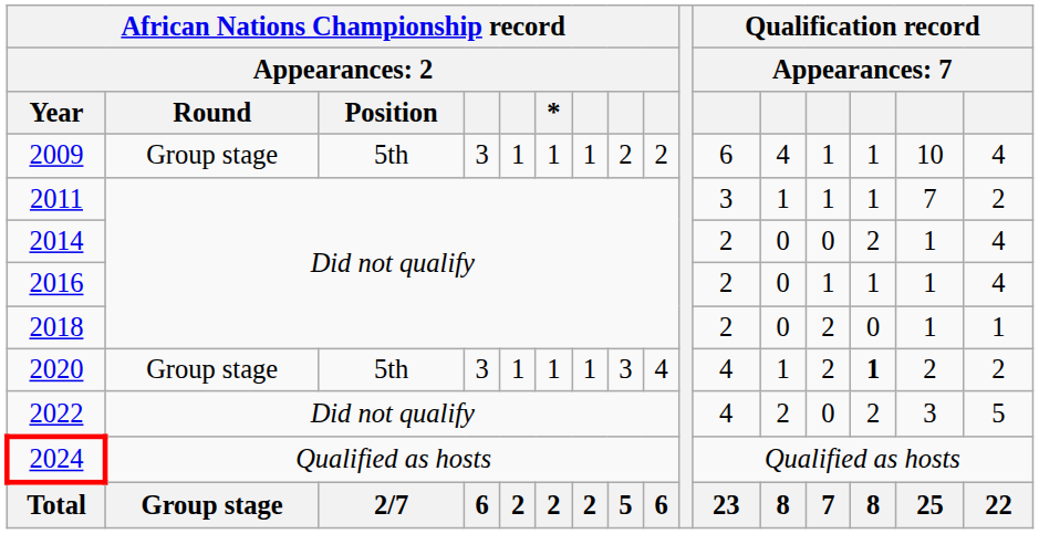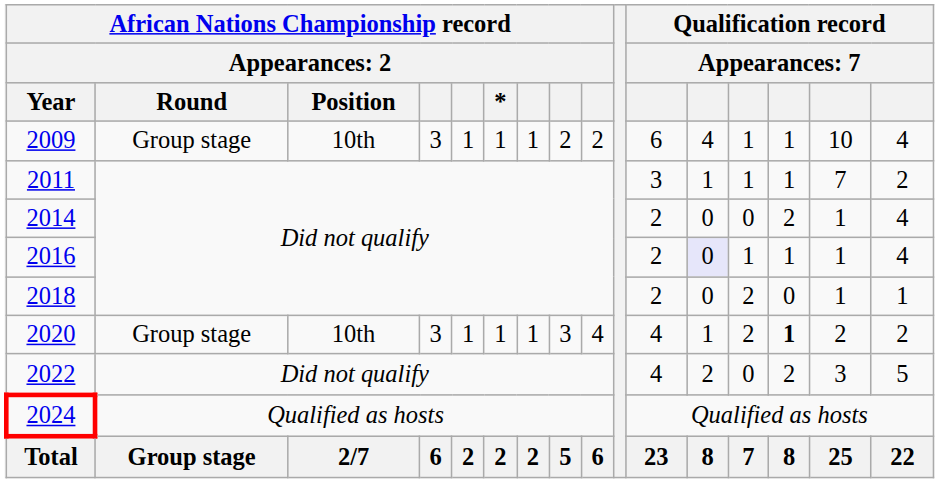 <table class="wikitable" style="text-align: center;">
 <tr>
 <th colspan=9><a href='#'>African Nations Championship</a> record</th>
 <th width=1% rowspan=13></th>
 <th colspan=6>Qualification record</th>
 </tr>
 <tr>
 <th colspan=9>Appearances: 2</th>
 <th colspan=6>Appearances: 7</th>
 </tr>
 <tr>
 <th>Year</th>
 <th>Round</th>
 <th>Position</th>
 <th></th>
 <th></th>
 <th>*</th>
 <th></th>
 <th></th>
 <th></th>
 <th></th>
 <th></th>
 <th></th>
 <th></th>
 <th></th>
 <th></th>
 </tr>
 <tr>
 <td> <a href='#'>2009</a></td>
 <td>Group stage</td>
-<td>5th</td>
+<td>10th</td>
 <td>3</td>
 <td>1</td>
 <td>1</td>
 <td>1</td>
 <td>2</td>
 <td>2</td>
 <td>6</td>
 <td>4</td>
 <td>1</td>
 <td>1</td>
 <td>10</td>
 <td>4</td>
 </tr>
 <tr>
 <td> <a href='#'>2011</a></td>
 <td colspan="8" rowspan=4><em>Did not qualify</em></td>
 <td>3</td>
 <td>1</td>
 <td>1</td>
 <td>1</td>
 <td>7</td>
 <td>2</td>
 </tr>
 <tr>
 <td> <a href='#'>2014</a></td>
 <td>2</td>
 <td>0</td>
 <td>0</td>
 <td>2</td>
 <td>1</td>
 <td>4</td>
 </tr>
 <tr>
 <td> <a href='#'>2016</a></td>
 <td>2</td>
-<td>0</td>
+<td style="background: lavender;">0</td>
 <td>1</td>
 <td>1</td>
 <td>1</td>
 <td>4</td>
 </tr>
 <tr>
 <td> <a href='#'>2018</a></td>
 <td>2</td>
 <td>0</td>
 <td>2</td>
 <td>0</td>
 <td>1</td>
 <td>1</td>
 </tr>
 <tr>
 <td> <a href='#'>2020</a></td>
 <td>Group stage</td>
-<td>5th</td>
+<td>10th</td>
 <td>3</td>
 <td>1</td>
 <td>1</td>
 <td>1</td>
 <td>3</td>
 <td>4</td>
 <td>4</td>
 <td>1</td>
 <td>2</td>
 <td><strong>1</strong></td>
 <td>2</td>
 <td>2</td>
 </tr>
 <tr>
 <td> <a href='#'>2022</a></td>
 <td colspan="8"><em>Did not qualify</em></td>
 <td>4</td>
 <td>2</td>
 <td>0</td>
 <td>2</td>
 <td>3</td>
 <td>5</td>
 </tr>
 <tr>
 <td style="border: 3px solid red">   <a href='#'>2024</a></td>
 <td colspan="8"><em>Qualified as hosts</em></td>
 <td colspan="6"><em>Qualified as hosts</em></td>
 </tr>
 <tr>
 <th><strong>Total</strong></th>
 <th><strong>Group stage</strong></th>
 <th><strong>2/7</strong></th>
 <th><strong>6</strong></th>
 <th><strong>2</strong></th>
 <th><strong>2</strong></th>
 <th><strong>2</strong></th>
 <th><strong>5</strong></th>
 <th><strong>6</strong></th>
 <th><strong>23</strong></th>
 <th><strong>8</strong></th>
 <th><strong>7</strong></th>
 <th><strong>8</strong></th>
 <th><strong>25</strong></th>
 <th><strong>22</strong></th>
 </tr>
 </table>
